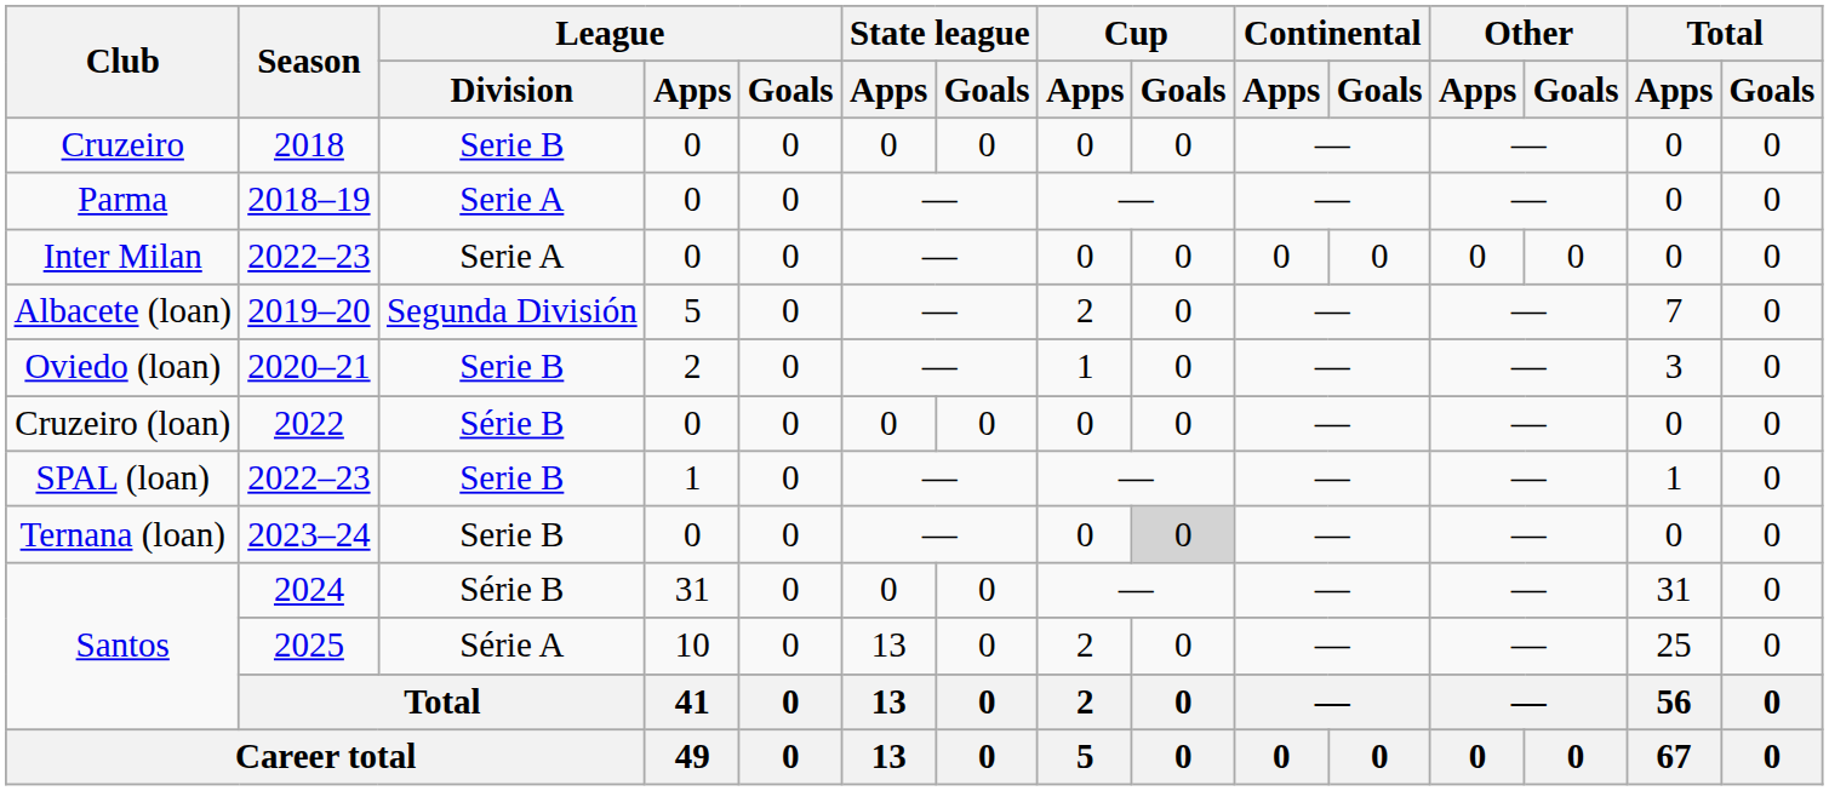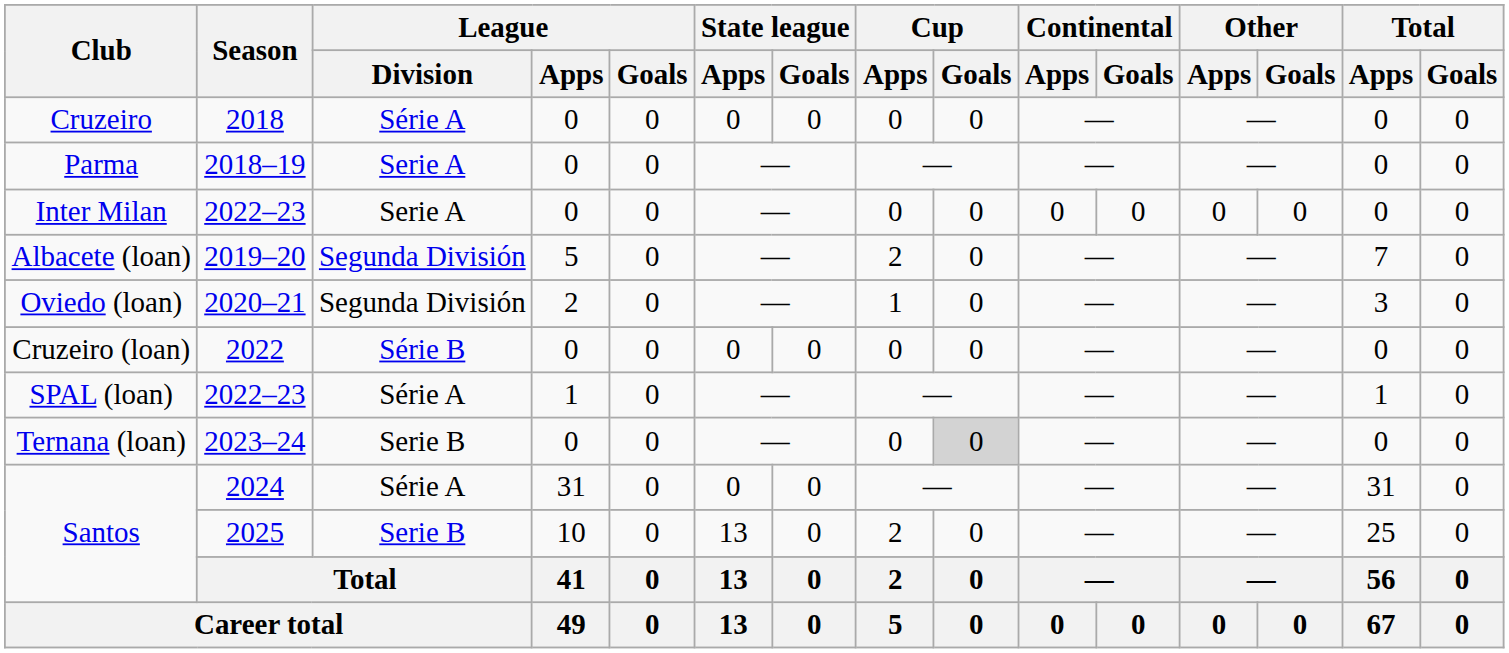 <table class="wikitable" style="text-align: center;">
 <tr>
 <th rowspan="2">Club</th>
 <th rowspan="2">Season</th>
 <th colspan="3">League</th>
 <th colspan="2">State league</th>
 <th colspan="2">Cup</th>
 <th colspan="2">Continental</th>
 <th colspan="2">Other</th>
 <th colspan="2">Total</th>
 </tr>
 <tr>
 <th>Division</th>
 <th>Apps</th>
 <th>Goals</th>
 <th>Apps</th>
 <th>Goals</th>
 <th>Apps</th>
 <th>Goals</th>
 <th>Apps</th>
 <th>Goals</th>
 <th>Apps</th>
 <th>Goals</th>
 <th>Apps</th>
 <th>Goals</th>
 </tr>
 <tr>
 <td><a href='#'>Cruzeiro</a></td>
 <td><a href='#'>2018</a></td>
-<td><a href='#'>Serie B</a></td>
+<td><a href='#'>Série A</a></td>
 <td>0</td>
 <td>0</td>
 <td>0</td>
 <td>0</td>
 <td>0</td>
 <td>0</td>
 <td colspan="2">—</td>
 <td colspan="2">—</td>
 <td>0</td>
 <td>0</td>
 </tr>
 <tr>
 <td><a href='#'>Parma</a></td>
 <td><a href='#'>2018–19</a></td>
 <td><a href='#'>Serie A</a></td>
 <td>0</td>
 <td>0</td>
 <td colspan="2">—</td>
 <td colspan="2">—</td>
 <td colspan="2">—</td>
 <td colspan="2">—</td>
 <td>0</td>
 <td>0</td>
 </tr>
 <tr>
 <td><a href='#'>Inter Milan</a></td>
 <td><a href='#'>2022–23</a></td>
 <td>Serie A</td>
 <td>0</td>
 <td>0</td>
 <td colspan="2">—</td>
 <td>0</td>
 <td>0</td>
 <td>0</td>
 <td>0</td>
 <td>0</td>
 <td>0</td>
 <td>0</td>
 <td>0</td>
 </tr>
 <tr>
 <td><a href='#'>Albacete</a> (loan)</td>
 <td><a href='#'>2019–20</a></td>
 <td><a href='#'>Segunda División</a></td>
 <td>5</td>
 <td>0</td>
 <td colspan="2">—</td>
 <td>2</td>
 <td>0</td>
 <td colspan="2">—</td>
 <td colspan="2">—</td>
 <td>7</td>
 <td>0</td>
 </tr>
 <tr>
 <td><a href='#'>Oviedo</a> (loan)</td>
 <td><a href='#'>2020–21</a></td>
-<td><a href='#'>Serie B</a></td>
+<td>Segunda División</td>
 <td>2</td>
 <td>0</td>
 <td colspan="2">—</td>
 <td>1</td>
 <td>0</td>
 <td colspan="2">—</td>
 <td colspan="2">—</td>
 <td>3</td>
 <td>0</td>
 </tr>
 <tr>
 <td>Cruzeiro (loan)</td>
 <td><a href='#'>2022</a></td>
 <td><a href='#'>Série B</a></td>
 <td>0</td>
 <td>0</td>
 <td>0</td>
 <td>0</td>
 <td>0</td>
 <td>0</td>
 <td colspan="2">—</td>
 <td colspan="2">—</td>
 <td>0</td>
 <td>0</td>
 </tr>
 <tr>
 <td><a href='#'>SPAL</a> (loan)</td>
 <td><a href='#'>2022–23</a></td>
-<td><a href='#'>Serie B</a></td>
+<td>Série A</td>
 <td>1</td>
 <td>0</td>
 <td colspan="2">—</td>
 <td colspan="2">—</td>
 <td colspan="2">—</td>
 <td colspan="2">—</td>
 <td>1</td>
 <td>0</td>
 </tr>
 <tr>
 <td><a href='#'>Ternana</a> (loan)</td>
 <td><a href='#'>2023–24</a></td>
 <td>Serie B</td>
 <td>0</td>
 <td>0</td>
 <td colspan="2">—</td>
 <td>0</td>
 <td style="background: lightgrey;">0</td>
 <td colspan="2">—</td>
 <td colspan="2">—</td>
 <td>0</td>
 <td>0</td>
 </tr>
 <tr>
 <td rowspan="3"><a href='#'>Santos</a></td>
 <td><a href='#'>2024</a></td>
-<td>Série B</td>
+<td>Série A</td>
 <td>31</td>
 <td>0</td>
 <td>0</td>
 <td>0</td>
 <td colspan="2">—</td>
 <td colspan="2">—</td>
 <td colspan="2">—</td>
 <td>31</td>
 <td>0</td>
 </tr>
 <tr>
 <td><a href='#'>2025</a></td>
-<td>Série A</td>
+<td><a href='#'>Serie B</a></td>
 <td>10</td>
 <td>0</td>
 <td>13</td>
 <td>0</td>
 <td>2</td>
 <td>0</td>
 <td colspan="2">—</td>
 <td colspan="2">—</td>
 <td>25</td>
 <td>0</td>
 </tr>
 <tr>
 <th colspan="2">Total</th>
 <th>41</th>
 <th>0</th>
 <th>13</th>
 <th>0</th>
 <th>2</th>
 <th>0</th>
 <th colspan="2">—</th>
 <th colspan="2">—</th>
 <th>56</th>
 <th>0</th>
 </tr>
 <tr>
 <th colspan="3">Career total</th>
 <th>49</th>
 <th>0</th>
 <th>13</th>
 <th>0</th>
 <th>5</th>
 <th>0</th>
 <th>0</th>
 <th>0</th>
 <th>0</th>
 <th>0</th>
 <th>67</th>
 <th>0</th>
 </tr>
 </table>
